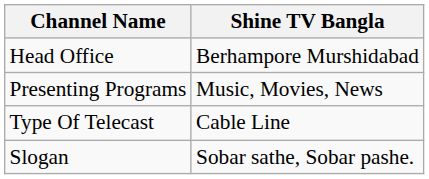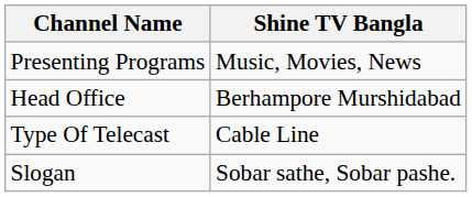 <table class="wikitable">
 <tr>
 <th>Channel Name</th>
 <th>Shine TV Bangla</th>
 </tr>
 <tr>
+<td>Presenting Programs</td>
+<td>Music, Movies, News</td>
+</tr>
+<tr>
 <td>Head Office</td>
 <td>Berhampore Murshidabad</td>
-</tr>
-<tr>
-<td>Presenting Programs</td>
-<td>Music, Movies, News</td>
 </tr>
 <tr>
 <td>Type Of Telecast</td>
 <td>Cable Line</td>
 </tr>
 <tr>
 <td>Slogan</td>
 <td>Sobar sathe, Sobar pashe.</td>
 </tr>
 </table>
